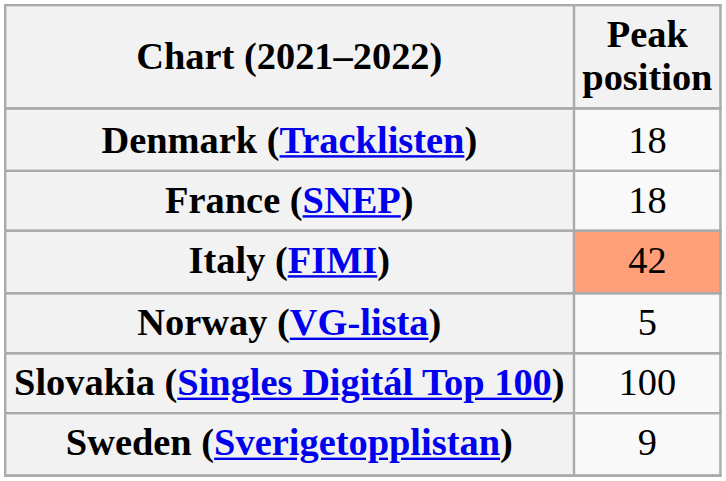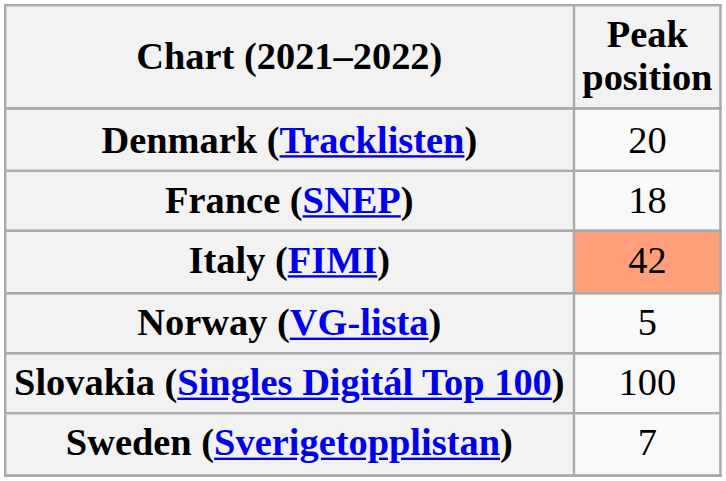 <table class="wikitable sortable plainrowheaders" style="text-align:center">
 <tr>
 <th scope="col">Chart (2021–2022)</th>
 <th scope="col">Peak<br>position</th>
 </tr>
 <tr>
 </tr>
 <tr>
 </tr>
 <tr>
 </tr>
 <tr>
 </tr>
 <tr>
 </tr>
 <tr>
 <th scope="row">Denmark (<a href='#'>Tracklisten</a>)</th>
-<td>18</td>
+<td>20</td>
 </tr>
 <tr>
 <th scope="row">France (<a href='#'>SNEP</a>)</th>
 <td>18</td>
 </tr>
 <tr>
 </tr>
 <tr>
 </tr>
 <tr>
 <th scope="row">Italy (<a href='#'>FIMI</a>)</th>
 <td style="background: lightsalmon;">42</td>
 </tr>
 <tr>
 </tr>
 <tr>
 </tr>
 <tr>
 <th scope="row">Norway (<a href='#'>VG-lista</a>)</th>
 <td>5</td>
 </tr>
 <tr>
 </tr>
 <tr>
 <th scope="row">Slovakia (<a href='#'>Singles Digitál Top 100</a>)</th>
 <td>100</td>
 </tr>
 <tr>
 <th scope="row">Sweden (<a href='#'>Sverigetopplistan</a>)</th>
-<td>9</td>
+<td>7</td>
 </tr>
 <tr>
 </tr>
 </table>
